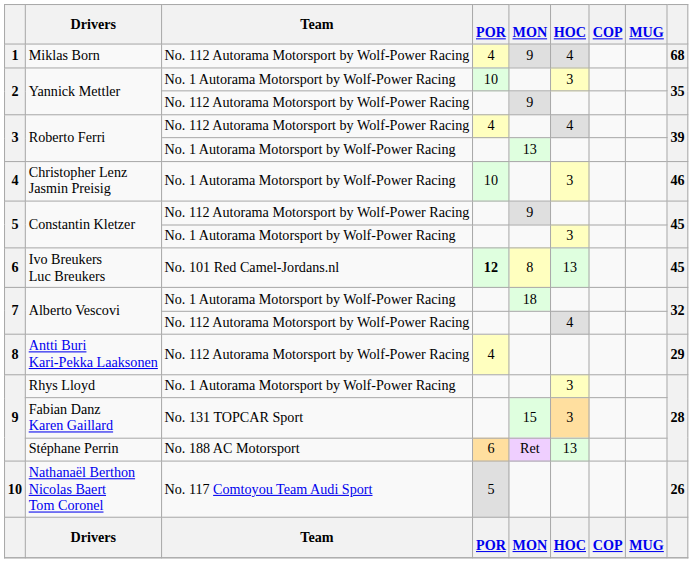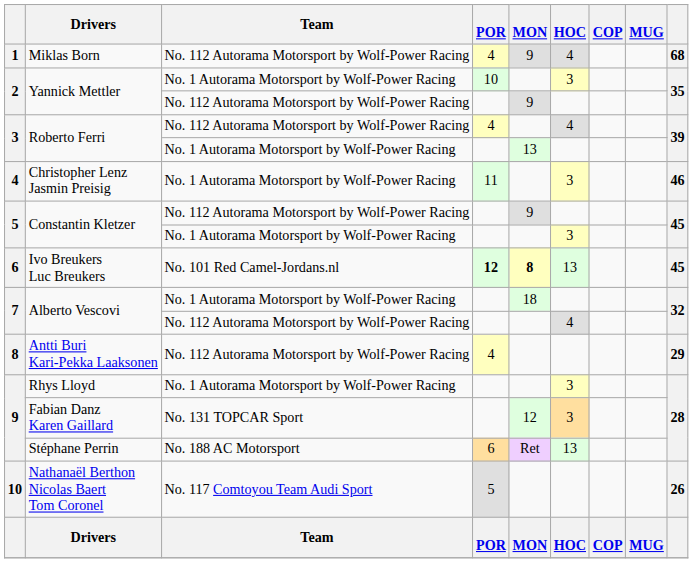 <table align=left| class="wikitable" style="font-size: 85%; text-align: center">
 <tr valign="top">
 <th valign=middle></th>
 <th valign=middle>Drivers</th>
 <th valign=middle>Team</th>
 <th><br><a href='#'>POR</a></th>
 <th><br><a href='#'>MON</a></th>
 <th><br><a href='#'>HOC</a></th>
 <th><br><a href='#'>COP</a></th>
 <th><br><a href='#'>MUG</a></th>
 <th valign=middle>  </th>
 </tr>
 <tr>
 <th>1</th>
 <td align=left> Miklas Born</td>
 <td align=left> No. 112 Autorama Motorsport by Wolf-Power Racing</td>
 <td style="background:#FFFFBF;">4</td>
 <td style="background:#DFDFDF;">9</td>
 <td style="background:#DFDFDF;">4</td>
 <td></td>
 <td></td>
 <th>68</th>
 </tr>
 <tr>
 <th rowspan=2>2</th>
 <td rowspan=2 align=left> Yannick Mettler</td>
 <td align=left> No. 1 Autorama Motorsport by Wolf-Power Racing</td>
 <td style="background:#DFFFDF;">10</td>
 <td></td>
 <td style="background:#FFFFBF;">3</td>
 <td></td>
 <td></td>
 <th rowspan=2>35</th>
 </tr>
 <tr>
 <td align=left> No. 112 Autorama Motorsport by Wolf-Power Racing</td>
 <td></td>
 <td style="background:#DFDFDF;">9</td>
 <td></td>
 <td></td>
 <td></td>
 </tr>
 <tr>
 <th rowspan=2>3</th>
 <td rowspan=2 align=left> Roberto Ferri</td>
 <td align=left> No. 112 Autorama Motorsport by Wolf-Power Racing</td>
 <td style="background:#FFFFBF;">4</td>
 <td></td>
 <td style="background:#DFDFDF;">4</td>
 <td></td>
 <td></td>
 <th rowspan=2>39</th>
 </tr>
 <tr>
 <td align=left> No. 1 Autorama Motorsport by Wolf-Power Racing</td>
 <td></td>
 <td style="background:#DFFFDF;">13</td>
 <td></td>
 <td></td>
 <td></td>
 </tr>
 <tr>
 <th>4</th>
 <td align=left> Christopher Lenz<br> Jasmin Preisig</td>
 <td align=left> No. 1 Autorama Motorsport by Wolf-Power Racing</td>
-<td style="background:#DFFFDF;">10</td>
+<td style="background:#DFFFDF;">11</td>
 <td></td>
 <td style="background:#FFFFBF;">3</td>
 <td></td>
 <td></td>
 <th>46</th>
 </tr>
 <tr>
 <th rowspan=2>5</th>
 <td rowspan=2 align=left> Constantin Kletzer</td>
 <td align=left> No. 112 Autorama Motorsport by Wolf-Power Racing</td>
 <td></td>
 <td style="background:#DFDFDF;">9</td>
 <td></td>
 <td></td>
 <td></td>
 <th rowspan=2>45</th>
 </tr>
 <tr>
 <td align=left> No. 1 Autorama Motorsport by Wolf-Power Racing</td>
 <td></td>
 <td></td>
 <td style="background:#FFFFBF;">3</td>
 <td></td>
 <td></td>
 </tr>
 <tr>
 <th>6</th>
 <td align=left> Ivo Breukers<br> Luc Breukers</td>
 <td align=left> No. 101 Red Camel-Jordans.nl</td>
 <td style="background:#DFFFDF;"><strong>12</strong></td>
-<td style="background:#FFFFBF;">8</td>
+<td style="background:#FFFFBF;"><strong>8</strong></td>
 <td style="background:#DFFFDF;">13</td>
 <td></td>
 <td></td>
 <th>45</th>
 </tr>
 <tr>
 <th rowspan=2>7</th>
 <td rowspan=2 align=left> Alberto Vescovi</td>
 <td align=left> No. 1 Autorama Motorsport by Wolf-Power Racing</td>
 <td></td>
 <td style="background:#DFFFDF;">18</td>
 <td></td>
 <td></td>
 <td></td>
 <th rowspan=2>32</th>
 </tr>
 <tr>
 <td align=left> No. 112 Autorama Motorsport by Wolf-Power Racing</td>
 <td></td>
 <td></td>
 <td style="background:#DFDFDF;">4</td>
 <td></td>
 <td></td>
 </tr>
 <tr>
 <th>8</th>
 <td align=left> <a href='#'>Antti Buri</a><br> <a href='#'>Kari-Pekka Laaksonen</a></td>
 <td align=left> No. 112 Autorama Motorsport by Wolf-Power Racing</td>
 <td style="background:#FFFFBF;">4</td>
 <td></td>
 <td></td>
 <td></td>
 <td></td>
 <th>29</th>
 </tr>
 <tr>
 <th rowspan=3>9</th>
 <td align=left> Rhys Lloyd</td>
 <td align=left> No. 1 Autorama Motorsport by Wolf-Power Racing</td>
 <td></td>
 <td></td>
 <td style="background:#FFFFBF;">3</td>
 <td></td>
 <td></td>
 <th rowspan=3>28</th>
 </tr>
 <tr>
 <td align=left> Fabian Danz<br> <a href='#'>Karen Gaillard</a></td>
 <td align=left> No. 131 TOPCAR Sport</td>
 <td></td>
-<td style="background:#DFFFDF;">15</td>
+<td style="background:#DFFFDF;">12</td>
 <td style="background:#FFDF9F;">3</td>
 <td></td>
 <td></td>
 </tr>
 <tr>
 <td align=left> Stéphane Perrin</td>
 <td align=left> No. 188 AC Motorsport</td>
 <td style="background:#FFDF9F;">6</td>
 <td style="background:#EFCFFF;">Ret</td>
 <td style="background:#DFFFDF;">13</td>
 <td></td>
 <td></td>
 </tr>
 <tr>
 <th>10</th>
 <td align=left> <a href='#'>Nathanaël Berthon</a><br> <a href='#'>Nicolas Baert</a><br> <a href='#'>Tom Coronel</a></td>
 <td align=left> No. 117 <a href='#'>Comtoyou Team Audi Sport</a></td>
 <td style="background:#DFDFDF;">5</td>
 <td></td>
 <td></td>
 <td></td>
 <td></td>
 <th>26</th>
 </tr>
 <tr>
 <th valign=middle></th>
 <th valign=middle>Drivers</th>
 <th valign=middle>Team</th>
 <th><br><a href='#'>POR</a></th>
 <th><br><a href='#'>MON</a></th>
 <th><br><a href='#'>HOC</a></th>
 <th><br><a href='#'>COP</a></th>
 <th><br><a href='#'>MUG</a></th>
 <th valign=middle>  </th>
 </tr>
 <tr>
 </tr>
 </table>
